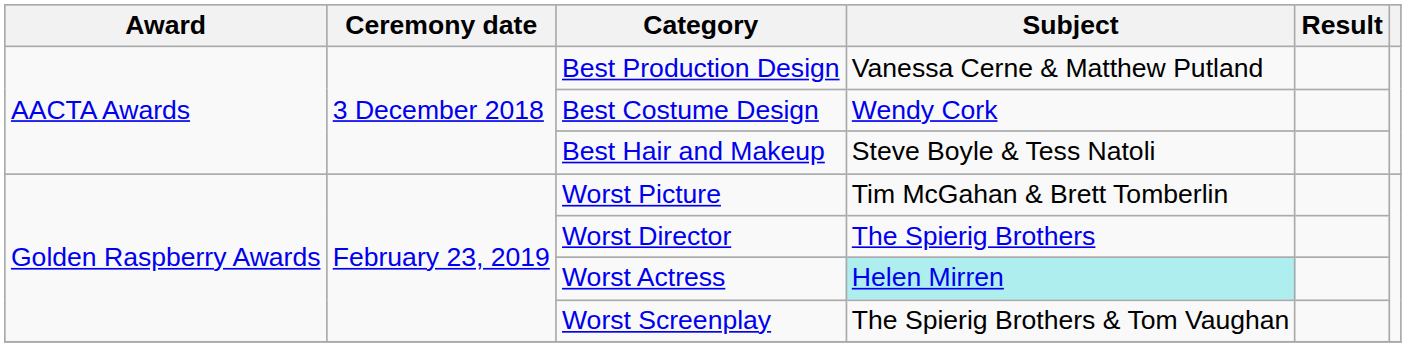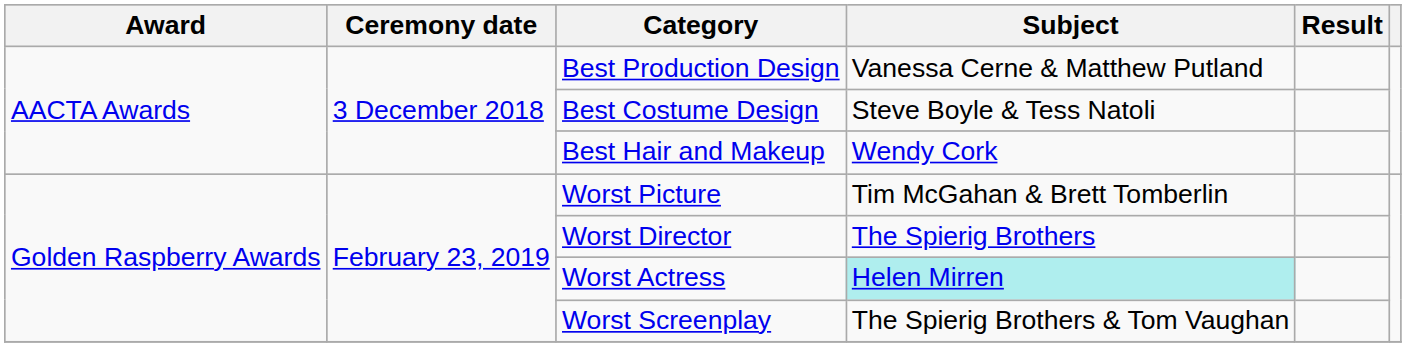 <table class="wikitable">
 <tr>
 <th>Award</th>
 <th>Ceremony date</th>
 <th>Category</th>
 <th>Subject</th>
 <th>Result</th>
 <th scope="col" class="unsortable"></th>
 </tr>
 <tr>
 <td rowspan=3><a href='#'>AACTA Awards</a></td>
 <td rowspan=3><a href='#'>3 December 2018</a></td>
 <td><a href='#'>Best Production Design</a></td>
 <td>Vanessa Cerne & Matthew Putland</td>
 <td></td>
 <td style="text-align:center;" rowspan=3></td>
 </tr>
 <tr>
 <td><a href='#'>Best Costume Design</a></td>
-<td><a href='#'>Wendy Cork</a></td>
+<td>Steve Boyle & Tess Natoli</td>
 <td></td>
 </tr>
 <tr>
 <td><a href='#'>Best Hair and Makeup</a></td>
-<td>Steve Boyle & Tess Natoli</td>
+<td><a href='#'>Wendy Cork</a></td>
 <td></td>
 </tr>
 <tr>
 <td rowspan=4><a href='#'>Golden Raspberry Awards</a></td>
 <td rowspan=4><a href='#'>February 23, 2019</a></td>
 <td><a href='#'>Worst Picture</a></td>
 <td>Tim McGahan & Brett Tomberlin</td>
 <td></td>
 <td style="text-align:center;" rowspan=4></td>
 </tr>
 <tr>
 <td><a href='#'>Worst Director</a></td>
 <td><a href='#'>The Spierig Brothers</a></td>
 <td></td>
 </tr>
 <tr>
 <td><a href='#'>Worst Actress</a></td>
 <td style="background: paleturquoise;"><a href='#'>Helen Mirren</a></td>
 <td></td>
 </tr>
 <tr>
 <td><a href='#'>Worst Screenplay</a></td>
 <td>The Spierig Brothers & Tom Vaughan</td>
 <td></td>
 </tr>
 <tr>
 </tr>
 </table>
